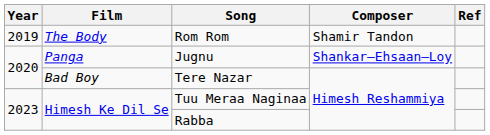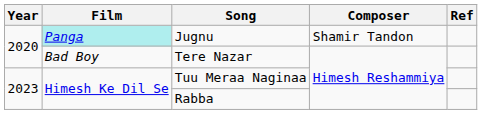 <table class="wikitable sortable">
 <tr>
 <th>Year</th>
 <th>Film</th>
 <th>Song</th>
 <th>Composer</th>
 <th>Ref</th>
 </tr>
 <tr>
-<td>2019</td>
-<td><a href='#'><em>The Body</em></a></td>
-<td>Rom Rom</td>
+<td rowspan="2">2020</td>
+<td style="background: paleturquoise;"><a href='#'><em>Panga</em></a></td>
+<td>Jugnu</td>
 <td>Shamir Tandon</td>
-<td></td>
-</tr>
-<tr>
-<td rowspan="2">2020</td>
-<td><a href='#'><em>Panga</em></a></td>
-<td>Jugnu</td>
-<td><a href='#'>Shankar–Ehsaan–Loy</a></td>
 <td></td>
 </tr>
 <tr>
 <td><em>Bad Boy</em></td>
 <td>Tere Nazar</td>
 <td rowspan="3"><a href='#'>Himesh Reshammiya</a></td>
 <td></td>
 </tr>
 <tr>
 <td rowspan="2">2023</td>
 <td rowspan="2"><a href='#'>Himesh Ke Dil Se</a></td>
 <td>Tuu Meraa Naginaa</td>
 <td></td>
 </tr>
 <tr>
 <td>Rabba</td>
 </tr>
 </table>
